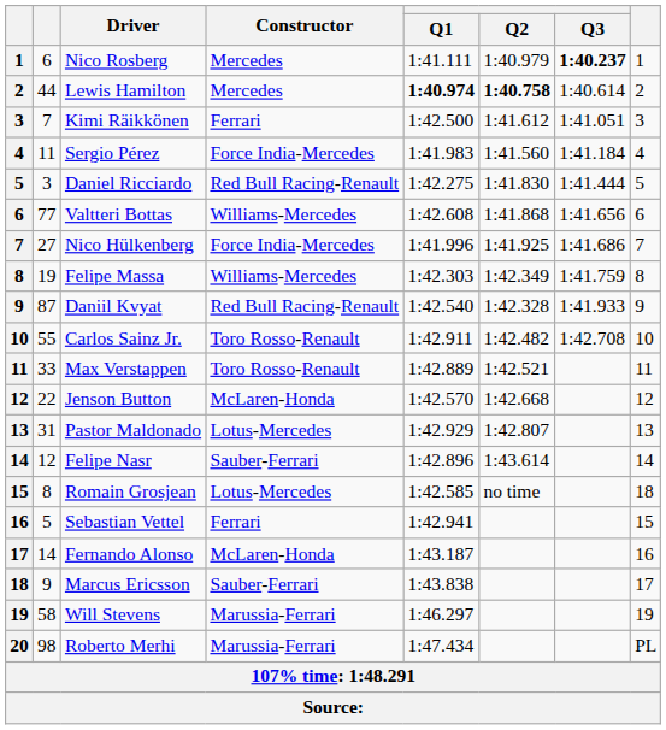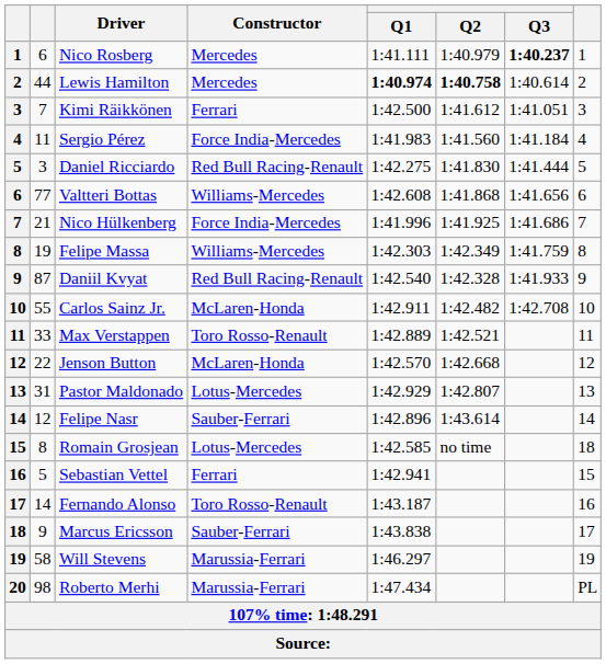 <table class="wikitable sortable" style="font-size: 85%;">
 <tr>
 <th rowspan="2"></th>
 <th rowspan="2"></th>
 <th rowspan="2">Driver</th>
 <th rowspan="2">Constructor</th>
 <th colspan="3"></th>
 <th rowspan="2"></th>
 </tr>
 <tr>
 <th>Q1</th>
 <th>Q2</th>
 <th>Q3</th>
 </tr>
 <tr>
 <th>1</th>
 <td align="center">6</td>
 <td> <a href='#'>Nico Rosberg</a></td>
 <td><a href='#'>Mercedes</a></td>
 <td>1:41.111</td>
 <td>1:40.979</td>
 <td><strong>1:40.237</strong></td>
 <td>1</td>
 </tr>
 <tr>
 <th>2</th>
 <td align="center">44</td>
 <td> <a href='#'>Lewis Hamilton</a></td>
 <td><a href='#'>Mercedes</a></td>
 <td><strong>1:40.974</strong></td>
 <td><strong>1:40.758</strong></td>
 <td>1:40.614</td>
 <td>2</td>
 </tr>
 <tr>
 <th>3</th>
 <td align="center">7</td>
 <td> <a href='#'>Kimi Räikkönen</a></td>
 <td><a href='#'>Ferrari</a></td>
 <td>1:42.500</td>
 <td>1:41.612</td>
 <td>1:41.051</td>
 <td>3</td>
 </tr>
 <tr>
 <th>4</th>
 <td align="center">11</td>
 <td> <a href='#'>Sergio Pérez</a></td>
 <td><a href='#'>Force India</a>-<a href='#'>Mercedes</a></td>
 <td>1:41.983</td>
 <td>1:41.560</td>
 <td>1:41.184</td>
 <td>4</td>
 </tr>
 <tr>
 <th>5</th>
 <td align="center">3</td>
 <td> <a href='#'>Daniel Ricciardo</a></td>
 <td><a href='#'>Red Bull Racing</a>-<a href='#'>Renault</a></td>
 <td>1:42.275</td>
 <td>1:41.830</td>
 <td>1:41.444</td>
 <td>5</td>
 </tr>
 <tr>
 <th>6</th>
 <td align="center">77</td>
 <td> <a href='#'>Valtteri Bottas</a></td>
 <td><a href='#'>Williams</a>-<a href='#'>Mercedes</a></td>
 <td>1:42.608</td>
 <td>1:41.868</td>
 <td>1:41.656</td>
 <td>6</td>
 </tr>
 <tr>
 <th>7</th>
-<td align="center">27</td>
+<td align="center">21</td>
 <td> <a href='#'>Nico Hülkenberg</a></td>
 <td><a href='#'>Force India</a>-<a href='#'>Mercedes</a></td>
 <td>1:41.996</td>
 <td>1:41.925</td>
 <td>1:41.686</td>
 <td>7</td>
 </tr>
 <tr>
 <th>8</th>
 <td align="center">19</td>
 <td> <a href='#'>Felipe Massa</a></td>
 <td><a href='#'>Williams</a>-<a href='#'>Mercedes</a></td>
 <td>1:42.303</td>
 <td>1:42.349</td>
 <td>1:41.759</td>
 <td>8</td>
 </tr>
 <tr>
 <th>9</th>
 <td align="center">87</td>
 <td> <a href='#'>Daniil Kvyat</a></td>
 <td><a href='#'>Red Bull Racing</a>-<a href='#'>Renault</a></td>
 <td>1:42.540</td>
 <td>1:42.328</td>
 <td>1:41.933</td>
 <td>9</td>
 </tr>
 <tr>
 <th>10</th>
 <td align="center">55</td>
 <td> <a href='#'>Carlos Sainz Jr.</a></td>
-<td><a href='#'>Toro Rosso</a>-<a href='#'>Renault</a></td>
+<td><a href='#'>McLaren</a>-<a href='#'>Honda</a></td>
 <td>1:42.911</td>
 <td>1:42.482</td>
 <td>1:42.708</td>
 <td>10</td>
 </tr>
 <tr>
 <th>11</th>
 <td align="center">33</td>
 <td> <a href='#'>Max Verstappen</a></td>
 <td><a href='#'>Toro Rosso</a>-<a href='#'>Renault</a></td>
 <td>1:42.889</td>
 <td>1:42.521</td>
 <td></td>
 <td>11</td>
 </tr>
 <tr>
 <th>12</th>
 <td align="center">22</td>
 <td> <a href='#'>Jenson Button</a></td>
 <td><a href='#'>McLaren</a>-<a href='#'>Honda</a></td>
 <td>1:42.570</td>
 <td>1:42.668</td>
 <td></td>
 <td>12</td>
 </tr>
 <tr>
 <th>13</th>
 <td align="center">31</td>
 <td> <a href='#'>Pastor Maldonado</a></td>
 <td><a href='#'>Lotus</a>-<a href='#'>Mercedes</a></td>
 <td>1:42.929</td>
 <td>1:42.807</td>
 <td></td>
 <td>13</td>
 </tr>
 <tr>
 <th>14</th>
 <td align="center">12</td>
 <td> <a href='#'>Felipe Nasr</a></td>
 <td><a href='#'>Sauber</a>-<a href='#'>Ferrari</a></td>
 <td>1:42.896</td>
 <td>1:43.614</td>
 <td></td>
 <td>14</td>
 </tr>
 <tr>
 <th>15</th>
 <td align="center">8</td>
 <td> <a href='#'>Romain Grosjean</a></td>
 <td><a href='#'>Lotus</a>-<a href='#'>Mercedes</a></td>
 <td>1:42.585</td>
 <td>no time</td>
 <td></td>
 <td>18</td>
 </tr>
 <tr>
 <th>16</th>
 <td align="center">5</td>
 <td> <a href='#'>Sebastian Vettel</a></td>
 <td><a href='#'>Ferrari</a></td>
 <td>1:42.941</td>
 <td></td>
 <td></td>
 <td>15</td>
 </tr>
 <tr>
 <th>17</th>
 <td align="center">14</td>
 <td> <a href='#'>Fernando Alonso</a></td>
-<td><a href='#'>McLaren</a>-<a href='#'>Honda</a></td>
+<td><a href='#'>Toro Rosso</a>-<a href='#'>Renault</a></td>
 <td>1:43.187</td>
 <td></td>
 <td></td>
 <td>16</td>
 </tr>
 <tr>
 <th>18</th>
 <td align="center">9</td>
 <td> <a href='#'>Marcus Ericsson</a></td>
 <td><a href='#'>Sauber</a>-<a href='#'>Ferrari</a></td>
 <td>1:43.838</td>
 <td></td>
 <td></td>
 <td>17</td>
 </tr>
 <tr>
 <th>19</th>
 <td align="center">58</td>
 <td> <a href='#'>Will Stevens</a></td>
 <td><a href='#'>Marussia</a>-<a href='#'>Ferrari</a></td>
 <td>1:46.297</td>
 <td></td>
 <td></td>
 <td>19</td>
 </tr>
 <tr>
 <th>20</th>
 <td align="center">98</td>
 <td> <a href='#'>Roberto Merhi</a></td>
 <td><a href='#'>Marussia</a>-<a href='#'>Ferrari</a></td>
 <td>1:47.434</td>
 <td></td>
 <td></td>
 <td>PL</td>
 </tr>
 <tr>
 <th colspan="8"><a href='#'>107% time</a>: 1:48.291</th>
 </tr>
 <tr>
 <th colspan="8">Source:</th>
 </tr>
 </table>
